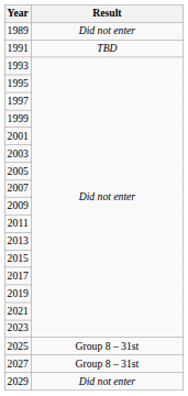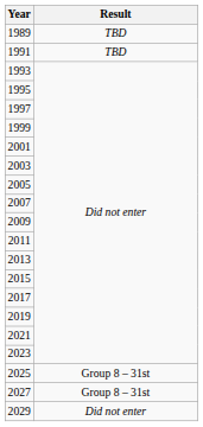 <table class="wikitable" style="text-align: center; font-size:90%">
 <tr>
 <th>Year</th>
 <th style="width:200px">Result</th>
 </tr>
 <tr>
 <td> 1989</td>
-<td><em>Did not enter</em></td>
+<td><em>TBD</em></td>
 </tr>
 <tr>
 <td> 1991</td>
 <td><em>TBD</em></td>
 </tr>
 <tr>
 <td> 1993</td>
 <td rowspan="16"><em>Did not enter</em></td>
 </tr>
 <tr>
 <td> 1995</td>
 </tr>
 <tr>
 <td> 1997</td>
 </tr>
 <tr>
 <td> 1999</td>
 </tr>
 <tr>
 <td> 2001</td>
 </tr>
 <tr>
 <td> 2003</td>
 </tr>
 <tr>
 <td> 2005</td>
 </tr>
 <tr>
 <td> 2007</td>
 </tr>
 <tr>
 <td> 2009</td>
 </tr>
 <tr>
 <td> 2011</td>
 </tr>
 <tr>
 <td> 2013</td>
 </tr>
 <tr>
 <td> 2015</td>
 </tr>
 <tr>
 <td> 2017</td>
 </tr>
 <tr>
 <td> 2019</td>
 </tr>
 <tr>
 <td> 2021</td>
 </tr>
 <tr>
 <td> 2023</td>
 </tr>
 <tr>
 <td> 2025</td>
 <td>Group 8 – 31st</td>
 </tr>
 <tr>
 <td> 2027</td>
 <td>Group 8 – 31st</td>
 </tr>
 <tr>
 <td> 2029</td>
 <td><em>Did not enter</em></td>
 </tr>
 </table>
